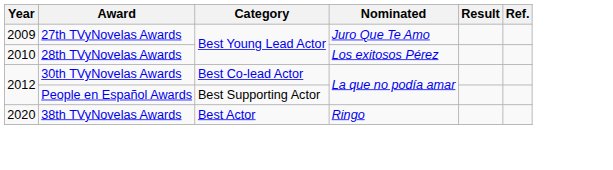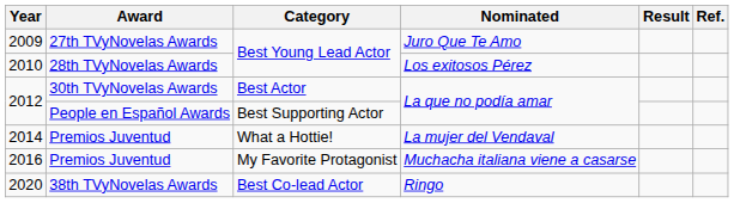 <table class="wikitable plainrowheaders">
 <tr>
 <th scope="col">Year</th>
 <th scope="col">Award</th>
 <th scope="col">Category</th>
 <th scope="col">Nominated</th>
 <th scope="col">Result</th>
 <th scope="col">Ref.</th>
 </tr>
 <tr>
 <td>2009</td>
 <td><a href='#'>27th TVyNovelas Awards</a></td>
 <td rowspan="2"><a href='#'>Best Young Lead Actor</a></td>
 <td><em><a href='#'>Juro Que Te Amo</a></em></td>
 <td></td>
 <td></td>
 </tr>
 <tr>
 <td>2010</td>
 <td><a href='#'>28th TVyNovelas Awards</a></td>
 <td><em><a href='#'>Los exitosos Pérez</a></em></td>
 <td></td>
 <td></td>
 </tr>
 <tr>
 <td rowspan="2">2012</td>
 <td><a href='#'>30th TVyNovelas Awards</a></td>
-<td><a href='#'>Best Co-lead Actor</a></td>
+<td><a href='#'>Best Actor</a></td>
 <td rowspan="2"><em><a href='#'>La que no podía amar</a></em></td>
 <td></td>
 <td></td>
 </tr>
 <tr>
 <td><a href='#'>People en Español Awards</a></td>
 <td>Best Supporting Actor</td>
 <td></td>
 <td></td>
 </tr>
 <tr>
+<td>2014</td>
+<td><a href='#'>Premios Juventud</a></td>
+<td>What a Hottie!</td>
+<td><em><a href='#'>La mujer del Vendaval</a></em></td>
+<td></td>
+<td></td>
+</tr>
+<tr>
+<td rowspan="1">2016</td>
+<td rowspan="1"><a href='#'>Premios Juventud</a></td>
+<td>My Favorite Protagonist</td>
+<td rowspan="1"><em><a href='#'>Muchacha italiana viene a casarse</a></em></td>
+<td></td>
+<td></td>
+</tr>
+<tr>
 <td>2020</td>
 <td><a href='#'>38th TVyNovelas Awards</a></td>
-<td><a href='#'>Best Actor</a></td>
+<td><a href='#'>Best Co-lead Actor</a></td>
 <td><em><a href='#'>Ringo</a></em></td>
 <td></td>
 <td></td>
 </tr>
 </table>
